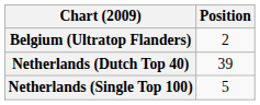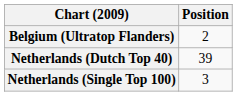 <table class="wikitable sortable plainrowheaders" style="text-align:center">
 <tr>
 <th scope="col">Chart (2009)</th>
 <th scope="col">Position</th>
 </tr>
 <tr>
 <th scope="row">Belgium (Ultratop Flanders)</th>
 <td>2</td>
 </tr>
 <tr>
 <th scope="row">Netherlands (Dutch Top 40)</th>
 <td>39</td>
 </tr>
 <tr>
 <th scope="row">Netherlands (Single Top 100)</th>
-<td>5</td>
+<td>3</td>
 </tr>
 </table>
